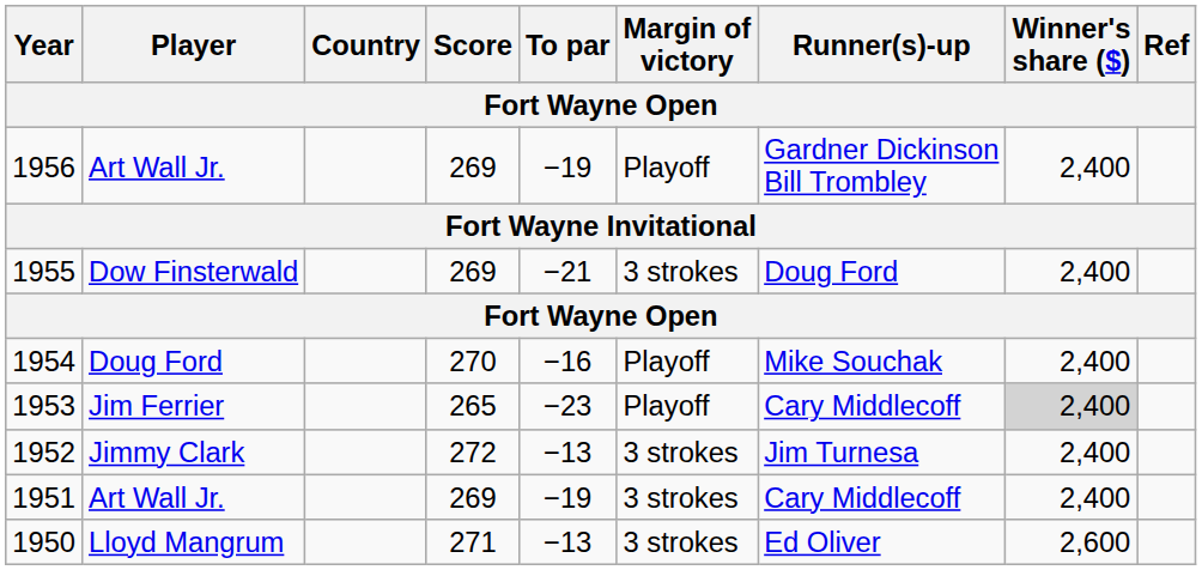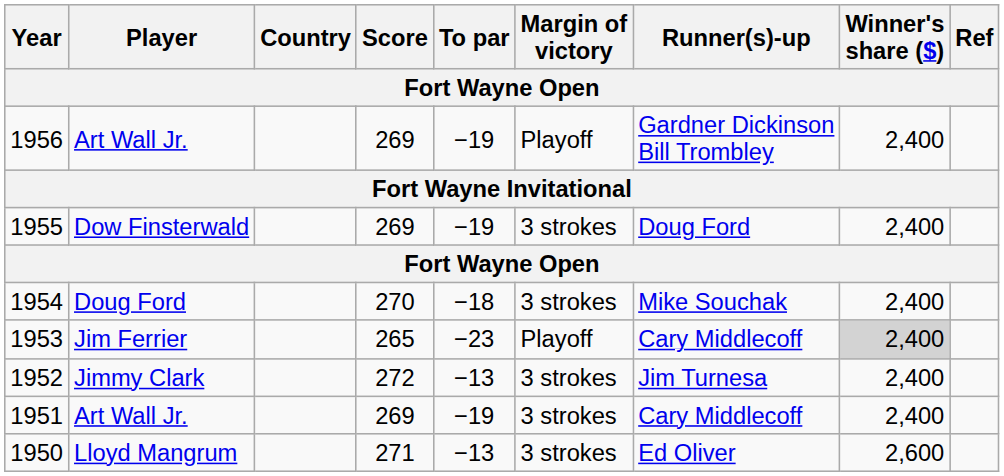 <table class="wikitable" style="font-size:95%">
 <tr>
 <th>Year</th>
 <th>Player</th>
 <th>Country</th>
 <th>Score</th>
 <th>To par</th>
 <th>Margin of<br>victory</th>
 <th>Runner(s)-up</th>
 <th>Winner's<br>share (<a href='#'>$</a>)</th>
 <th>Ref</th>
 </tr>
 <tr>
 <th colspan=9>Fort Wayne Open</th>
 </tr>
 <tr>
 <td>1956</td>
 <td><a href='#'>Art Wall Jr.</a></td>
 <td></td>
 <td align=center>269</td>
 <td align=center>−19</td>
 <td>Playoff</td>
 <td> <a href='#'>Gardner Dickinson</a><br> <a href='#'>Bill Trombley</a></td>
 <td align=right>2,400</td>
 <td></td>
 </tr>
 <tr>
 <th colspan=9>Fort Wayne Invitational</th>
 </tr>
 <tr>
 <td>1955</td>
 <td><a href='#'>Dow Finsterwald</a></td>
 <td></td>
 <td align=center>269</td>
-<td align=center>−21</td>
+<td align=center>−19</td>
 <td>3 strokes</td>
 <td> <a href='#'>Doug Ford</a></td>
 <td align=right>2,400</td>
 <td></td>
 </tr>
 <tr>
 <th colspan=9>Fort Wayne Open</th>
 </tr>
 <tr>
 <td>1954</td>
 <td><a href='#'>Doug Ford</a></td>
 <td></td>
 <td align=center>270</td>
-<td align=center>−16</td>
-<td>Playoff</td>
+<td align=center>−18</td>
+<td>3 strokes</td>
 <td> <a href='#'>Mike Souchak</a></td>
 <td align=right>2,400</td>
 <td></td>
 </tr>
 <tr>
 <td>1953</td>
 <td><a href='#'>Jim Ferrier</a></td>
 <td></td>
 <td align=center>265</td>
 <td align=center>−23</td>
 <td>Playoff</td>
 <td> <a href='#'>Cary Middlecoff</a></td>
 <td align=right style="background: lightgrey;">2,400</td>
 <td></td>
 </tr>
 <tr>
 <td>1952</td>
 <td><a href='#'>Jimmy Clark</a></td>
 <td></td>
 <td align=center>272</td>
 <td align=center>−13</td>
 <td>3 strokes</td>
 <td> <a href='#'>Jim Turnesa</a></td>
 <td align=right>2,400</td>
 <td></td>
 </tr>
 <tr>
 <td>1951</td>
 <td><a href='#'>Art Wall Jr.</a></td>
 <td></td>
 <td align=center>269</td>
 <td align=center>−19</td>
 <td>3 strokes</td>
 <td> <a href='#'>Cary Middlecoff</a></td>
 <td align=right>2,400</td>
 <td></td>
 </tr>
 <tr>
 <td>1950</td>
 <td><a href='#'>Lloyd Mangrum</a></td>
 <td></td>
 <td align=center>271</td>
 <td align=center>−13</td>
 <td>3 strokes</td>
 <td> <a href='#'>Ed Oliver</a></td>
 <td align=right>2,600</td>
 <td></td>
 </tr>
 </table>
